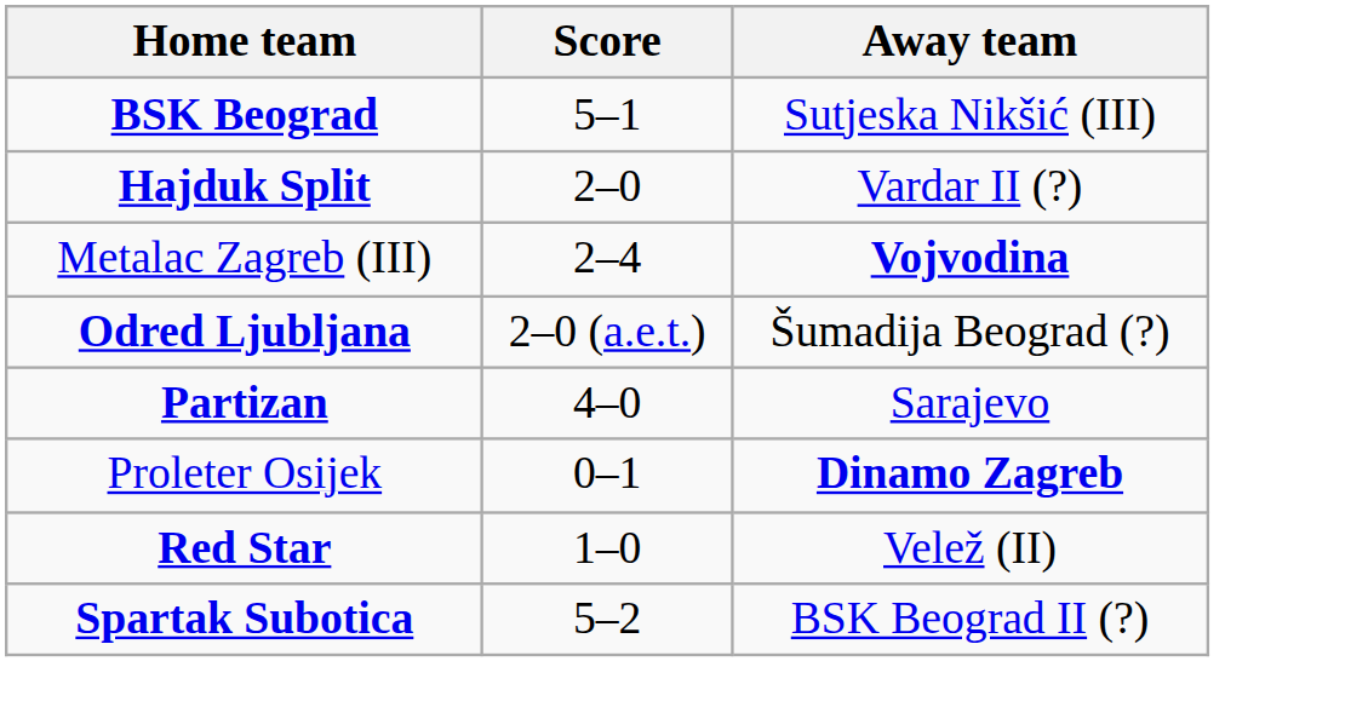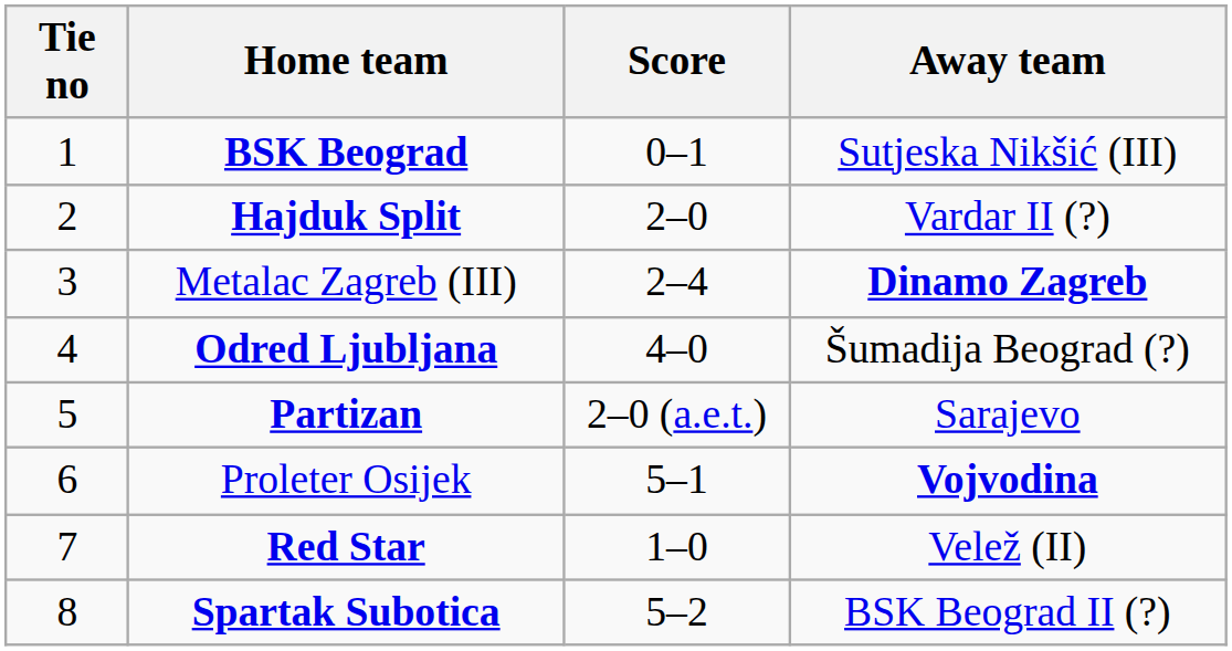 <table class="wikitable" style="text-align: center">
 <tr>
+<th width=40>Tie no</th>
 <th width=160>Home team</th>
 <th width=80>Score</th>
 <th width=160>Away team</th>
 </tr>
 <tr>
+<td>1</td>
 <td><strong><a href='#'>BSK Beograd</a></strong></td>
-<td>5–1</td>
+<td>0–1</td>
 <td><a href='#'>Sutjeska Nikšić</a> (III)</td>
 </tr>
 <tr>
+<td>2</td>
 <td><strong><a href='#'>Hajduk Split</a></strong></td>
 <td>2–0</td>
 <td><a href='#'>Vardar II</a> (?)</td>
 </tr>
 <tr>
+<td>3</td>
 <td><a href='#'>Metalac Zagreb</a> (III)</td>
 <td>2–4</td>
+<td><strong><a href='#'>Dinamo Zagreb</a></strong></td>
+</tr>
+<tr>
+<td>4</td>
+<td><strong><a href='#'>Odred Ljubljana</a></strong></td>
+<td>4–0</td>
+<td>Šumadija Beograd (?)</td>
+</tr>
+<tr>
+<td>5</td>
+<td><strong><a href='#'>Partizan</a></strong></td>
+<td>2–0 (<a href='#'>a.e.t.</a>)</td>
+<td><a href='#'>Sarajevo</a></td>
+</tr>
+<tr>
+<td>6</td>
+<td><a href='#'>Proleter Osijek</a></td>
+<td>5–1</td>
 <td><strong><a href='#'>Vojvodina</a></strong></td>
 </tr>
 <tr>
-<td><strong><a href='#'>Odred Ljubljana</a></strong></td>
-<td>2–0 (<a href='#'>a.e.t.</a>)</td>
-<td>Šumadija Beograd (?)</td>
-</tr>
-<tr>
-<td><strong><a href='#'>Partizan</a></strong></td>
-<td>4–0</td>
-<td><a href='#'>Sarajevo</a></td>
-</tr>
-<tr>
-<td><a href='#'>Proleter Osijek</a></td>
-<td>0–1</td>
-<td><strong><a href='#'>Dinamo Zagreb</a></strong></td>
-</tr>
-<tr>
+<td>7</td>
 <td><strong><a href='#'>Red Star</a></strong></td>
 <td>1–0</td>
 <td><a href='#'>Velež</a> (II)</td>
 </tr>
 <tr>
+<td>8</td>
 <td><strong><a href='#'>Spartak Subotica</a></strong></td>
 <td>5–2</td>
 <td><a href='#'>BSK Beograd II</a> (?)</td>
 </tr>
 </table>
